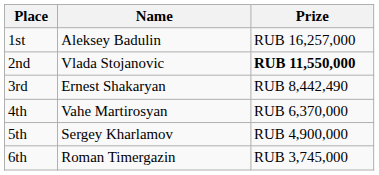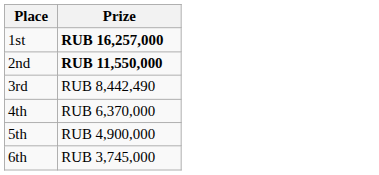 <table class="wikitable">
 <tr>
 <th style="width:50px;">Place</th>
-<th style="width:200px;">Name</th>
 <th style="width:125px;">Prize</th>
 </tr>
 <tr>
 <td>1st</td>
-<td> Aleksey Badulin</td>
-<td>RUB 16,257,000</td>
+<td><strong>RUB 16,257,000</strong></td>
 </tr>
 <tr>
 <td>2nd</td>
-<td> Vlada Stojanovic</td>
 <td><strong>RUB 11,550,000</strong></td>
 </tr>
 <tr>
 <td>3rd</td>
-<td> Ernest Shakaryan</td>
 <td>RUB 8,442,490</td>
 </tr>
 <tr>
 <td>4th</td>
-<td> Vahe Martirosyan</td>
 <td>RUB 6,370,000</td>
 </tr>
 <tr>
 <td>5th</td>
-<td>  Sergey Kharlamov</td>
 <td>RUB 4,900,000</td>
 </tr>
 <tr>
 <td>6th</td>
-<td> Roman Timergazin</td>
 <td>RUB 3,745,000</td>
 </tr>
 </table>
